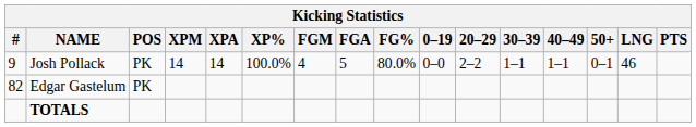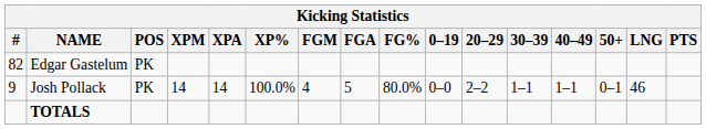 <table class="wikitable sortable collapsible collapsed">
 <tr>
 <th colspan="16">Kicking Statistics</th>
 </tr>
 <tr>
 <th>#</th>
 <th>NAME</th>
 <th>POS</th>
 <th>XPM</th>
 <th>XPA</th>
 <th>XP%</th>
 <th>FGM</th>
 <th>FGA</th>
 <th>FG%</th>
 <th>0–19</th>
 <th>20–29</th>
 <th>30–39</th>
 <th>40–49</th>
 <th>50+</th>
 <th>LNG</th>
 <th>PTS</th>
 </tr>
 <tr>
+<td>82</td>
+<td>Edgar Gastelum</td>
+<td>PK</td>
+<td></td>
+<td></td>
+<td></td>
+<td></td>
+<td></td>
+<td></td>
+<td></td>
+<td></td>
+<td></td>
+<td></td>
+<td></td>
+<td></td>
+<td></td>
+</tr>
+<tr>
 <td>9</td>
 <td>Josh Pollack</td>
 <td>PK</td>
 <td>14</td>
 <td>14</td>
 <td>100.0%</td>
 <td>4</td>
 <td>5</td>
 <td>80.0%</td>
 <td>0–0</td>
 <td>2–2</td>
 <td>1–1</td>
 <td>1–1</td>
 <td>0–1</td>
 <td>46</td>
-<td></td>
-</tr>
-<tr>
-<td>82</td>
-<td>Edgar Gastelum</td>
-<td>PK</td>
-<td></td>
-<td></td>
-<td></td>
-<td></td>
-<td></td>
-<td></td>
-<td></td>
-<td></td>
-<td></td>
-<td></td>
-<td></td>
-<td></td>
 <td></td>
 </tr>
 <tr>
 <td></td>
 <td><strong>TOTALS</strong></td>
 <td></td>
 <td></td>
 <td></td>
 <td></td>
 <td></td>
 <td></td>
 <td></td>
 <td></td>
 <td></td>
 <td></td>
 <td></td>
 <td></td>
 <td></td>
 <td></td>
 </tr>
 </table>
